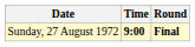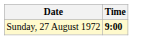 <table class="wikitable">
 <tr>
 <th>Date</th>
 <th>Time</th>
-<th>Round</th>
 </tr>
 <tr style=background:lemonchiffon>
 <td>Sunday, 27 August 1972</td>
 <td><strong>9:00</strong></td>
-<td><strong>Final</strong></td>
 </tr>
 </table>
